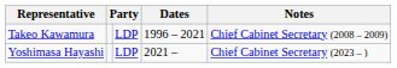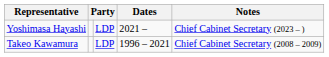 <table class=wikitable>
 <tr valign=bottom>
 <th>Representative</th>
 <th colspan="2">Party</th>
 <th>Dates</th>
 <th>Notes</th>
 </tr>
 <tr>
+<td><a href='#'>Yoshimasa Hayashi</a></td>
+<td bgcolor=></td>
+<td><a href='#'>LDP</a></td>
+<td>2021 –</td>
+<td><a href='#'>Chief Cabinet Secretary</a> <small>(2023 – )</small></td>
+</tr>
+<tr>
 <td><a href='#'>Takeo Kawamura</a></td>
 <td bgcolor=></td>
 <td><a href='#'>LDP</a></td>
 <td>1996 – 2021</td>
 <td><a href='#'>Chief Cabinet Secretary</a> <small>(2008 – 2009)</small></td>
 </tr>
-<tr>
-<td><a href='#'>Yoshimasa Hayashi</a></td>
-<td bgcolor=></td>
-<td><a href='#'>LDP</a></td>
-<td>2021 –</td>
-<td><a href='#'>Chief Cabinet Secretary</a> <small>(2023 – )</small></td>
-</tr>
 </table>
